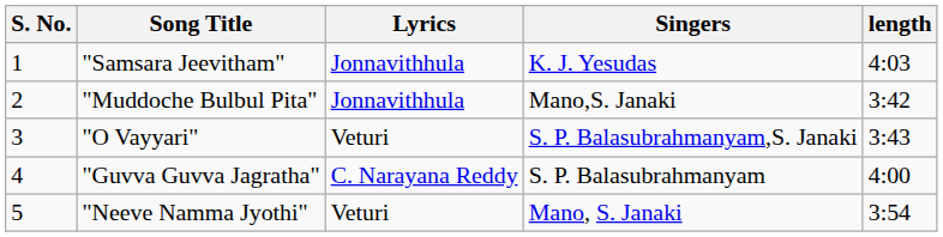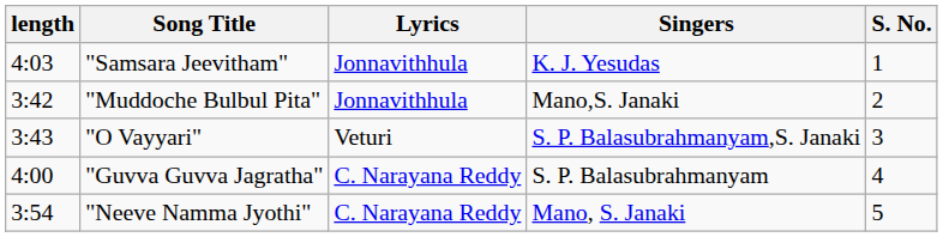 <table class="wikitable">
 <tr>
-<th>S. No.</th>
+<th>length</th>
 <th>Song Title</th>
 <th>Lyrics</th>
 <th>Singers</th>
-<th>length</th>
+<th>S. No.</th>
 </tr>
 <tr>
-<td>1</td>
+<td>4:03</td>
 <td>"Samsara Jeevitham"</td>
 <td><a href='#'>Jonnavithhula</a></td>
 <td><a href='#'>K. J. Yesudas</a></td>
-<td>4:03</td>
+<td>1</td>
 </tr>
 <tr>
-<td>2</td>
+<td>3:42</td>
 <td>"Muddoche Bulbul Pita"</td>
 <td><a href='#'>Jonnavithhula</a></td>
 <td>Mano,S. Janaki</td>
-<td>3:42</td>
+<td>2</td>
 </tr>
 <tr>
-<td>3</td>
+<td>3:43</td>
 <td>"O Vayyari"</td>
 <td>Veturi</td>
 <td><a href='#'>S. P. Balasubrahmanyam</a>,S. Janaki</td>
-<td>3:43</td>
+<td>3</td>
 </tr>
 <tr>
-<td>4</td>
+<td>4:00</td>
 <td>"Guvva Guvva Jagratha"</td>
 <td><a href='#'>C. Narayana Reddy</a></td>
 <td>S. P. Balasubrahmanyam</td>
-<td>4:00</td>
+<td>4</td>
 </tr>
 <tr>
+<td>3:54</td>
+<td>"Neeve Namma Jyothi"</td>
+<td><a href='#'>C. Narayana Reddy</a></td>
+<td><a href='#'>Mano</a>, <a href='#'>S. Janaki</a></td>
 <td>5</td>
-<td>"Neeve Namma Jyothi"</td>
-<td>Veturi</td>
-<td><a href='#'>Mano</a>, <a href='#'>S. Janaki</a></td>
-<td>3:54</td>
 </tr>
 </table>
